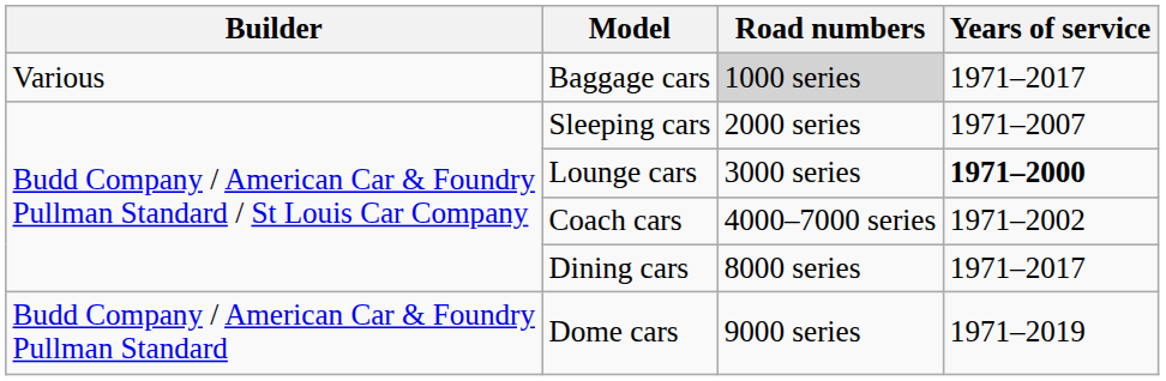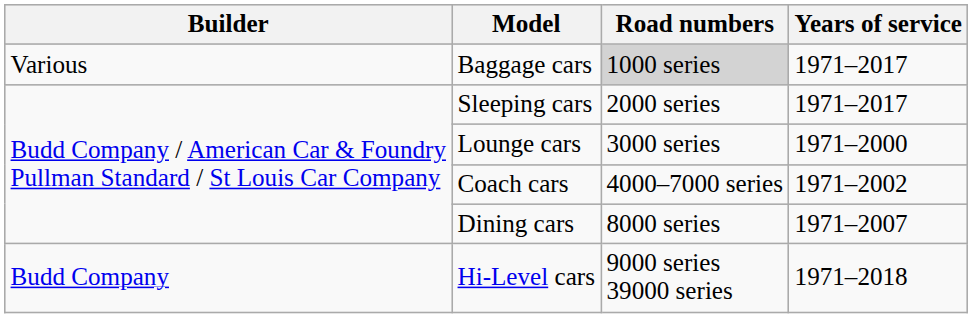 <table class="wikitable sticky-header">
 <tr>
 <th>Builder</th>
 <th>Model</th>
 <th>Road numbers</th>
 <th>Years of service</th>
 </tr>
 <tr>
 <td>Various</td>
 <td>Baggage cars</td>
 <td style="background: lightgrey;">1000 series</td>
 <td>1971–2017</td>
 </tr>
 <tr>
 <td rowspan="4"><a href='#'>Budd Company</a> / <a href='#'>American Car & Foundry</a><br><a href='#'>Pullman Standard</a> / <a href='#'>St Louis Car Company</a></td>
 <td>Sleeping cars</td>
 <td>2000 series</td>
-<td>1971–2007</td>
+<td>1971–2017</td>
 </tr>
 <tr>
 <td>Lounge cars</td>
 <td>3000 series</td>
-<td><strong>1971–2000</strong></td>
+<td>1971–2000</td>
 </tr>
 <tr>
 <td>Coach cars</td>
 <td>4000–7000 series</td>
 <td>1971–2002</td>
 </tr>
 <tr>
 <td>Dining cars</td>
 <td>8000 series</td>
-<td>1971–2017</td>
+<td>1971–2007</td>
 </tr>
 <tr>
-<td><a href='#'>Budd Company</a> / <a href='#'>American Car & Foundry</a><br><a href='#'>Pullman Standard</a></td>
-<td>Dome cars</td>
-<td>9000 series</td>
-<td>1971–2019</td>
+<td><a href='#'>Budd Company</a></td>
+<td><a href='#'>Hi-Level</a> cars</td>
+<td>9000 series <br> 39000 series</td>
+<td>1971–2018</td>
 </tr>
 </table>
